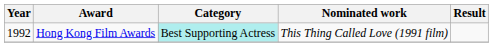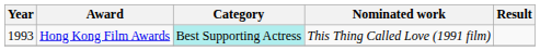 <table class="wikitable">
 <tr>
 <th>Year</th>
 <th>Award</th>
 <th>Category</th>
 <th>Nominated work</th>
 <th>Result</th>
 </tr>
 <tr>
-<td>1992</td>
+<td>1993</td>
 <td><a href='#'>Hong Kong Film Awards</a></td>
 <td style="background: paleturquoise;">Best Supporting Actress</td>
 <td><em>This Thing Called Love (1991 film)</em></td>
 <td></td>
 </tr>
 <tr>
 </tr>
 </table>
